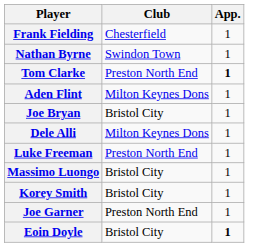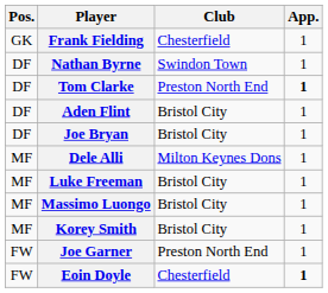 <table class="wikitable plainrowheaders" style="text-align: left">
 <tr>
+<th scope=col>Pos.</th>
 <th scope=col>Player</th>
 <th scope=col>Club</th>
 <th scope=col>App.</th>
 </tr>
 <tr>
+<td style=text-align:center>GK</td>
 <th scope=row><a href='#'>Frank Fielding</a></th>
 <td><a href='#'>Chesterfield</a></td>
 <td style=text-align:center>1</td>
 </tr>
 <tr>
+<td style=text-align:center>DF</td>
 <th scope=row><a href='#'>Nathan Byrne</a></th>
 <td><a href='#'>Swindon Town</a></td>
 <td style=text-align:center>1</td>
 </tr>
 <tr>
+<td style=text-align:center>DF</td>
 <th scope=row><a href='#'>Tom Clarke</a></th>
 <td><a href='#'>Preston North End</a></td>
 <td style=text-align:center><strong>1</strong></td>
 </tr>
 <tr>
+<td style=text-align:center>DF</td>
 <th scope=row><a href='#'>Aden Flint</a></th>
-<td><a href='#'>Milton Keynes Dons</a></td>
+<td>Bristol City</td>
 <td style=text-align:center>1</td>
 </tr>
 <tr>
+<td style=text-align:center>DF</td>
 <th scope=row><a href='#'>Joe Bryan</a></th>
 <td>Bristol City</td>
 <td style=text-align:center>1</td>
 </tr>
 <tr>
+<td style=text-align:center>MF</td>
 <th scope=row><a href='#'>Dele Alli</a></th>
 <td><a href='#'>Milton Keynes Dons</a></td>
 <td style=text-align:center>1</td>
 </tr>
 <tr>
+<td style=text-align:center>MF</td>
 <th scope=row><a href='#'>Luke Freeman</a></th>
-<td><a href='#'>Preston North End</a></td>
+<td>Bristol City</td>
 <td style=text-align:center>1</td>
 </tr>
 <tr>
+<td style=text-align:center>MF</td>
 <th scope=row><a href='#'>Massimo Luongo</a></th>
 <td>Bristol City</td>
 <td style=text-align:center>1</td>
 </tr>
 <tr>
+<td style=text-align:center>MF</td>
 <th scope=row><a href='#'>Korey Smith</a></th>
 <td>Bristol City</td>
 <td style=text-align:center>1</td>
 </tr>
 <tr>
+<td style=text-align:center>FW</td>
 <th scope=row><a href='#'>Joe Garner</a></th>
 <td>Preston North End</td>
 <td style=text-align:center>1</td>
 </tr>
 <tr>
+<td style=text-align:center>FW</td>
 <th scope=row><a href='#'>Eoin Doyle</a></th>
-<td>Bristol City</td>
+<td><a href='#'>Chesterfield</a></td>
 <td style=text-align:center><strong>1</strong></td>
 </tr>
 </table>
